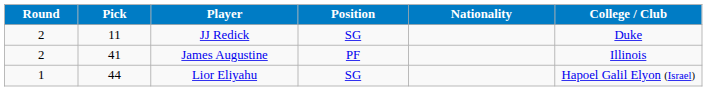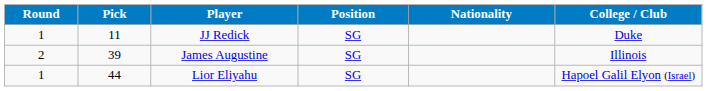 <table class="wikitable sortable">
 <tr>
 <th style="background:#007CC5; color:#FFFFFF"  width="10%">Round</th>
 <th style="background:#007CC5; color:#FFFFFF"  width="10%">Pick</th>
 <th style="background:#007CC5; color:#FFFFFF"  width="20%">Player</th>
 <th style="background:#007CC5; color:#FFFFFF"  width="15%">Position</th>
 <th style="background:#007CC5; color:#FFFFFF"  width="20%">Nationality</th>
 <th style="background:#007CC5; color:#FFFFFF"  width="20%">College / Club</th>
 </tr>
 <tr style="text-align: center">
-<td>2</td>
+<td>1</td>
 <td>11</td>
 <td><a href='#'>JJ Redick</a></td>
 <td><a href='#'>SG</a></td>
 <td></td>
 <td><a href='#'>Duke</a></td>
 </tr>
 <tr style="text-align: center">
 <td>2</td>
-<td>41</td>
+<td>39</td>
 <td><a href='#'>James Augustine</a></td>
-<td><a href='#'>PF</a></td>
+<td><a href='#'>SG</a></td>
 <td></td>
 <td><a href='#'>Illinois</a></td>
 </tr>
 <tr style="text-align: center">
 <td>1</td>
 <td>44</td>
 <td><a href='#'>Lior Eliyahu</a></td>
 <td><a href='#'>SG</a></td>
 <td></td>
 <td><a href='#'>Hapoel Galil Elyon</a> <small>(<a href='#'>Israel</a>)</small></td>
 </tr>
 </table>
